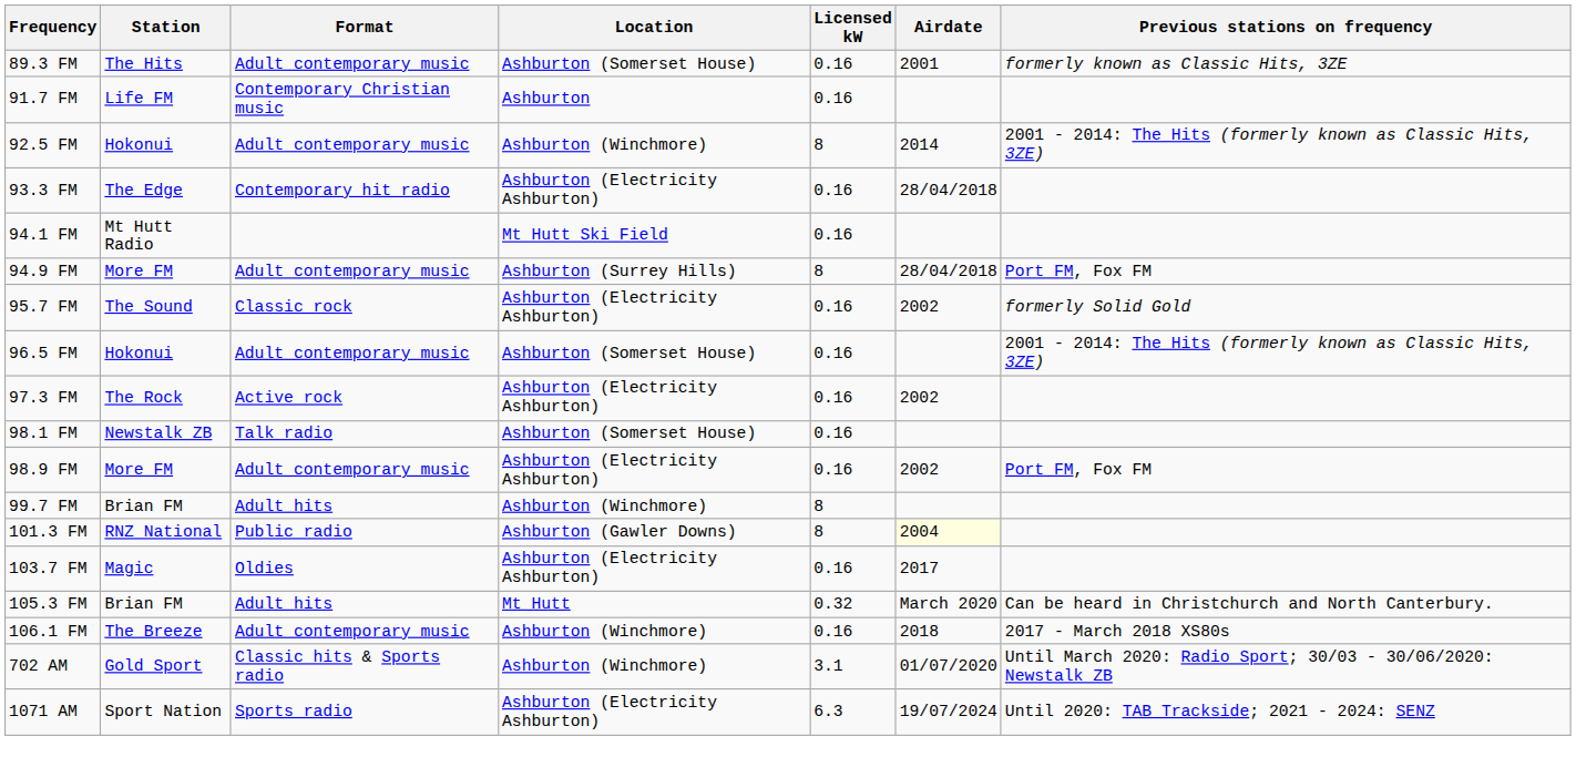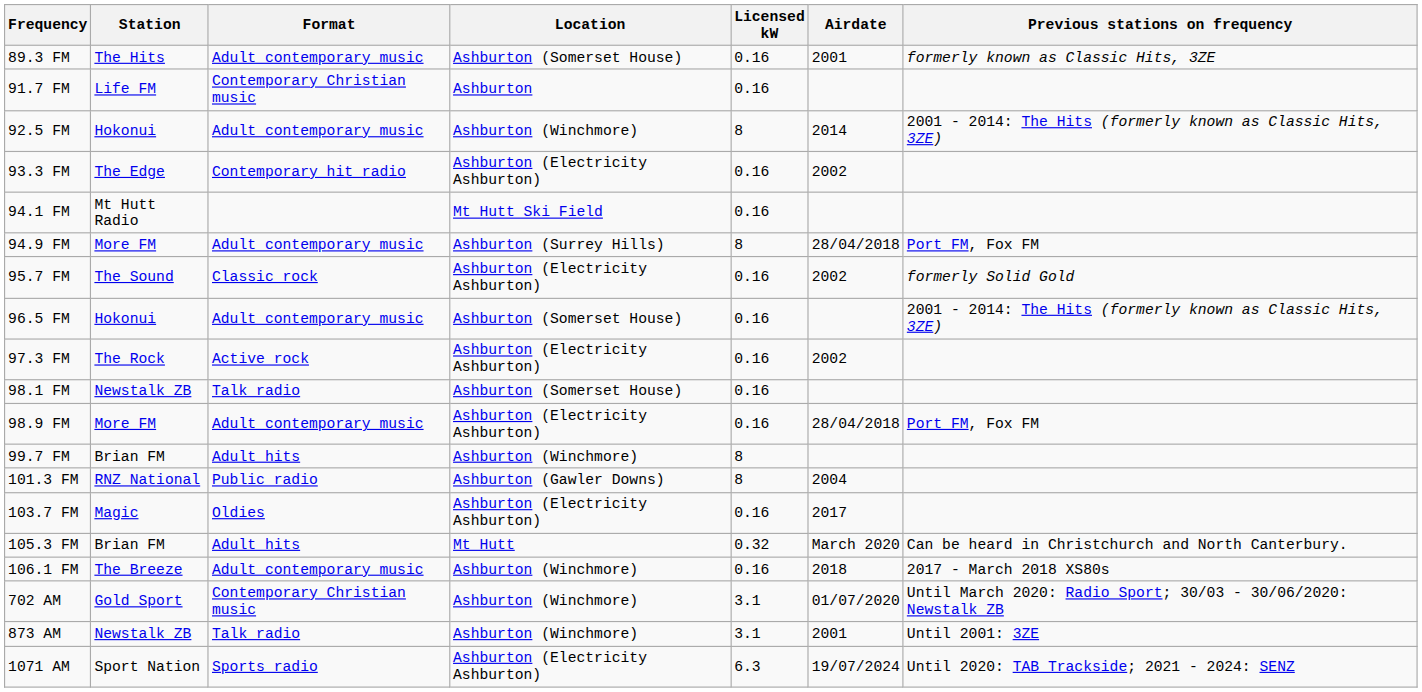 <table class="wikitable sortable defaultleft col5right">
 <tr>
 <th>Frequency<br></th>
 <th>Station</th>
 <th>Format</th>
 <th>Location<br></th>
 <th>Licensed<br>kW</th>
 <th>Airdate<br></th>
 <th>Previous stations on frequency</th>
 </tr>
 <tr>
 <td>89.3 FM</td>
 <td><a href='#'>The Hits</a></td>
 <td><a href='#'>Adult contemporary music</a></td>
 <td><a href='#'>Ashburton</a> (Somerset House)</td>
 <td>0.16</td>
 <td>2001</td>
 <td><em>formerly known as Classic Hits, 3ZE</em></td>
 </tr>
 <tr>
 <td>91.7 FM</td>
 <td><a href='#'>Life FM</a></td>
 <td><a href='#'>Contemporary Christian music</a></td>
 <td><a href='#'>Ashburton</a></td>
 <td>0.16</td>
 <td></td>
 <td></td>
 </tr>
 <tr>
 <td>92.5 FM</td>
 <td><a href='#'>Hokonui</a></td>
 <td><a href='#'>Adult contemporary music</a></td>
 <td><a href='#'>Ashburton</a> (Winchmore)</td>
 <td>8</td>
 <td>2014</td>
 <td>2001 - 2014: <a href='#'>The Hits</a> <em>(formerly known as Classic Hits, <a href='#'>3ZE</a>)</em></td>
 </tr>
 <tr>
 <td>93.3 FM</td>
 <td><a href='#'>The Edge</a></td>
 <td><a href='#'>Contemporary hit radio</a></td>
 <td><a href='#'>Ashburton</a> (Electricity Ashburton)</td>
 <td>0.16</td>
-<td>28/04/2018</td>
+<td>2002</td>
 <td></td>
 </tr>
 <tr>
 <td>94.1 FM</td>
 <td>Mt Hutt Radio</td>
 <td></td>
 <td><a href='#'>Mt Hutt Ski Field</a></td>
 <td>0.16</td>
 <td></td>
 <td></td>
 </tr>
 <tr>
 <td>94.9 FM</td>
 <td><a href='#'>More FM</a></td>
 <td><a href='#'>Adult contemporary music</a></td>
 <td><a href='#'>Ashburton</a> (Surrey Hills)</td>
 <td>8</td>
 <td>28/04/2018</td>
 <td><a href='#'>Port FM</a>, Fox FM</td>
 </tr>
 <tr>
 <td>95.7 FM</td>
 <td><a href='#'>The Sound</a></td>
 <td><a href='#'>Classic rock</a></td>
 <td><a href='#'>Ashburton</a> (Electricity Ashburton)</td>
 <td>0.16</td>
 <td>2002</td>
 <td><em>formerly Solid Gold</em></td>
 </tr>
 <tr>
 <td>96.5 FM</td>
 <td><a href='#'>Hokonui</a></td>
 <td><a href='#'>Adult contemporary music</a></td>
 <td><a href='#'>Ashburton</a> (Somerset House)</td>
 <td>0.16</td>
 <td></td>
 <td>2001 - 2014: <a href='#'>The Hits</a> <em>(formerly known as Classic Hits, <a href='#'>3ZE</a>)</em></td>
 </tr>
 <tr>
 <td>97.3 FM</td>
 <td><a href='#'>The Rock</a></td>
 <td><a href='#'>Active rock</a></td>
 <td><a href='#'>Ashburton</a> (Electricity Ashburton)</td>
 <td>0.16</td>
 <td>2002</td>
 <td></td>
 </tr>
 <tr>
 <td>98.1 FM</td>
 <td><a href='#'>Newstalk ZB</a></td>
 <td><a href='#'>Talk radio</a></td>
 <td><a href='#'>Ashburton</a> (Somerset House)</td>
 <td>0.16</td>
 <td></td>
 <td></td>
 </tr>
 <tr>
 <td>98.9 FM</td>
 <td><a href='#'>More FM</a></td>
 <td><a href='#'>Adult contemporary music</a></td>
 <td><a href='#'>Ashburton</a> (Electricity Ashburton)</td>
 <td>0.16</td>
-<td>2002</td>
+<td>28/04/2018</td>
 <td><a href='#'>Port FM</a>, Fox FM</td>
 </tr>
 <tr>
 <td>99.7 FM</td>
 <td>Brian FM</td>
 <td><a href='#'>Adult hits</a></td>
 <td><a href='#'>Ashburton</a> (Winchmore)</td>
 <td>8</td>
 <td></td>
 <td></td>
 </tr>
 <tr>
 <td>101.3 FM</td>
 <td><a href='#'>RNZ National</a></td>
 <td><a href='#'>Public radio</a></td>
 <td><a href='#'>Ashburton</a> (Gawler Downs)</td>
 <td>8</td>
-<td style="background: lightyellow;">2004</td>
+<td>2004</td>
 <td></td>
 </tr>
 <tr>
 <td>103.7 FM</td>
 <td><a href='#'>Magic</a></td>
 <td><a href='#'>Oldies</a></td>
 <td><a href='#'>Ashburton</a> (Electricity Ashburton)</td>
 <td>0.16</td>
 <td>2017</td>
 <td></td>
 </tr>
 <tr>
 <td>105.3 FM</td>
 <td>Brian FM</td>
 <td><a href='#'>Adult hits</a></td>
 <td><a href='#'>Mt Hutt</a></td>
 <td>0.32</td>
 <td>March 2020</td>
 <td>Can be heard in Christchurch and North Canterbury.</td>
 </tr>
 <tr>
 <td>106.1 FM</td>
 <td><a href='#'>The Breeze</a></td>
 <td><a href='#'>Adult contemporary music</a></td>
 <td><a href='#'>Ashburton</a> (Winchmore)</td>
 <td>0.16</td>
 <td>2018</td>
 <td>2017 - March 2018 XS80s</td>
 </tr>
 <tr>
 <td>702 AM</td>
 <td><a href='#'>Gold Sport</a></td>
-<td><a href='#'>Classic hits</a> & <a href='#'>Sports radio</a></td>
+<td><a href='#'>Contemporary Christian music</a></td>
 <td><a href='#'>Ashburton</a> (Winchmore)</td>
 <td>3.1</td>
 <td>01/07/2020</td>
 <td>Until March 2020: <a href='#'>Radio Sport</a>; 30/03 - 30/06/2020: <a href='#'>Newstalk ZB</a></td>
+</tr>
+<tr>
+<td>873 AM</td>
+<td><a href='#'>Newstalk ZB</a></td>
+<td><a href='#'>Talk radio</a></td>
+<td><a href='#'>Ashburton</a> (Winchmore)</td>
+<td>3.1</td>
+<td>2001</td>
+<td>Until 2001: <a href='#'>3ZE</a></td>
 </tr>
 <tr>
 <td>1071 AM</td>
 <td>Sport Nation</td>
 <td><a href='#'>Sports radio</a></td>
 <td><a href='#'>Ashburton</a> (Electricity Ashburton)</td>
 <td>6.3</td>
 <td>19/07/2024</td>
 <td>Until 2020: <a href='#'>TAB Trackside</a>; 2021 - 2024: <a href='#'>SENZ</a></td>
 </tr>
 </table>
